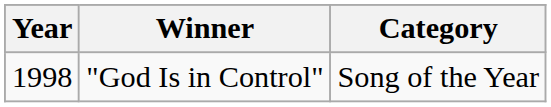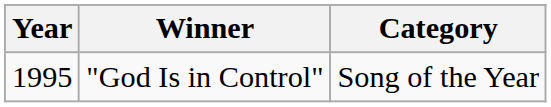 <table class="wikitable">
 <tr>
 <th>Year</th>
 <th>Winner</th>
 <th>Category</th>
 </tr>
 <tr>
-<td>1998</td>
+<td>1995</td>
 <td>"God Is in Control"</td>
 <td>Song of the Year</td>
 </tr>
 </table>
